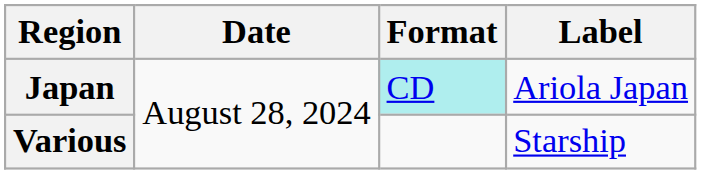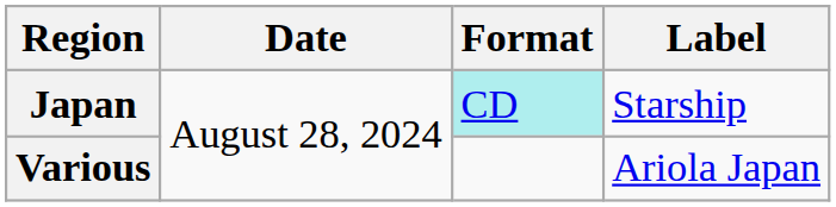 <table class="wikitable plainrowheaders">
 <tr>
 <th scope="col">Region</th>
 <th scope="col">Date</th>
 <th scope="col">Format</th>
 <th scope="col">Label</th>
 </tr>
 <tr>
 <th scope="row">Japan</th>
 <td rowspan="2">August 28, 2024</td>
 <td style="background: paleturquoise;"><a href='#'>CD</a></td>
-<td><a href='#'>Ariola Japan</a></td>
+<td><a href='#'>Starship</a></td>
 </tr>
 <tr>
 <th scope="row">Various</th>
 <td></td>
-<td><a href='#'>Starship</a></td>
+<td><a href='#'>Ariola Japan</a></td>
 </tr>
 </table>
